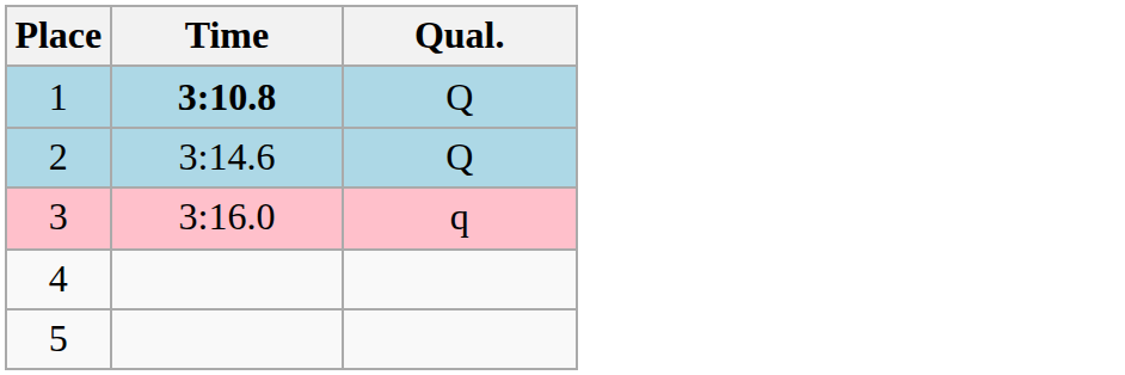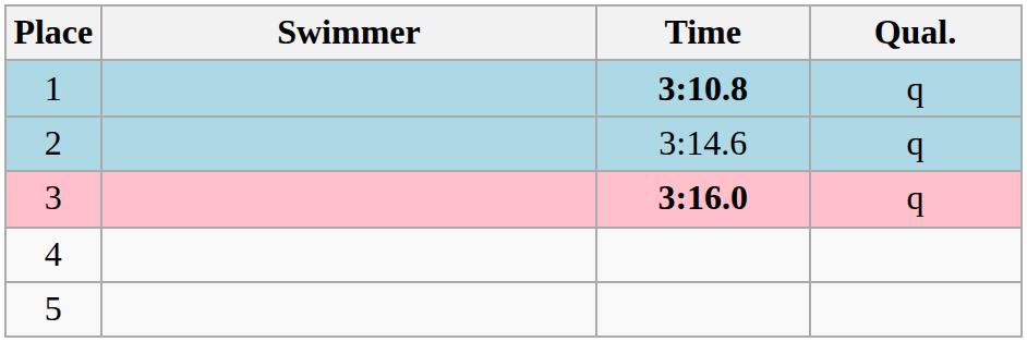 <table class=wikitable style="text-align:center">
 <tr>
 <th>Place</th>
+<th width=220>Swimmer</th>
 <th width=90>Time</th>
 <th width=90>Qual.</th>
 </tr>
 <tr bgcolor=lightblue>
 <td>1</td>
+<td align=left></td>
 <td><strong>3:10.8</strong></td>
-<td>Q</td>
+<td>q</td>
 </tr>
 <tr bgcolor=lightblue>
 <td>2</td>
+<td align=left></td>
 <td>3:14.6</td>
-<td>Q</td>
+<td>q</td>
 </tr>
 <tr bgcolor=pink>
 <td>3</td>
-<td>3:16.0</td>
+<td align=left></td>
+<td><strong>3:16.0</strong></td>
 <td>q</td>
 </tr>
 <tr>
 <td>4</td>
+<td align=left></td>
 <td></td>
 <td></td>
 </tr>
 <tr>
 <td>5</td>
+<td align=left></td>
 <td></td>
 <td></td>
 </tr>
 </table>
